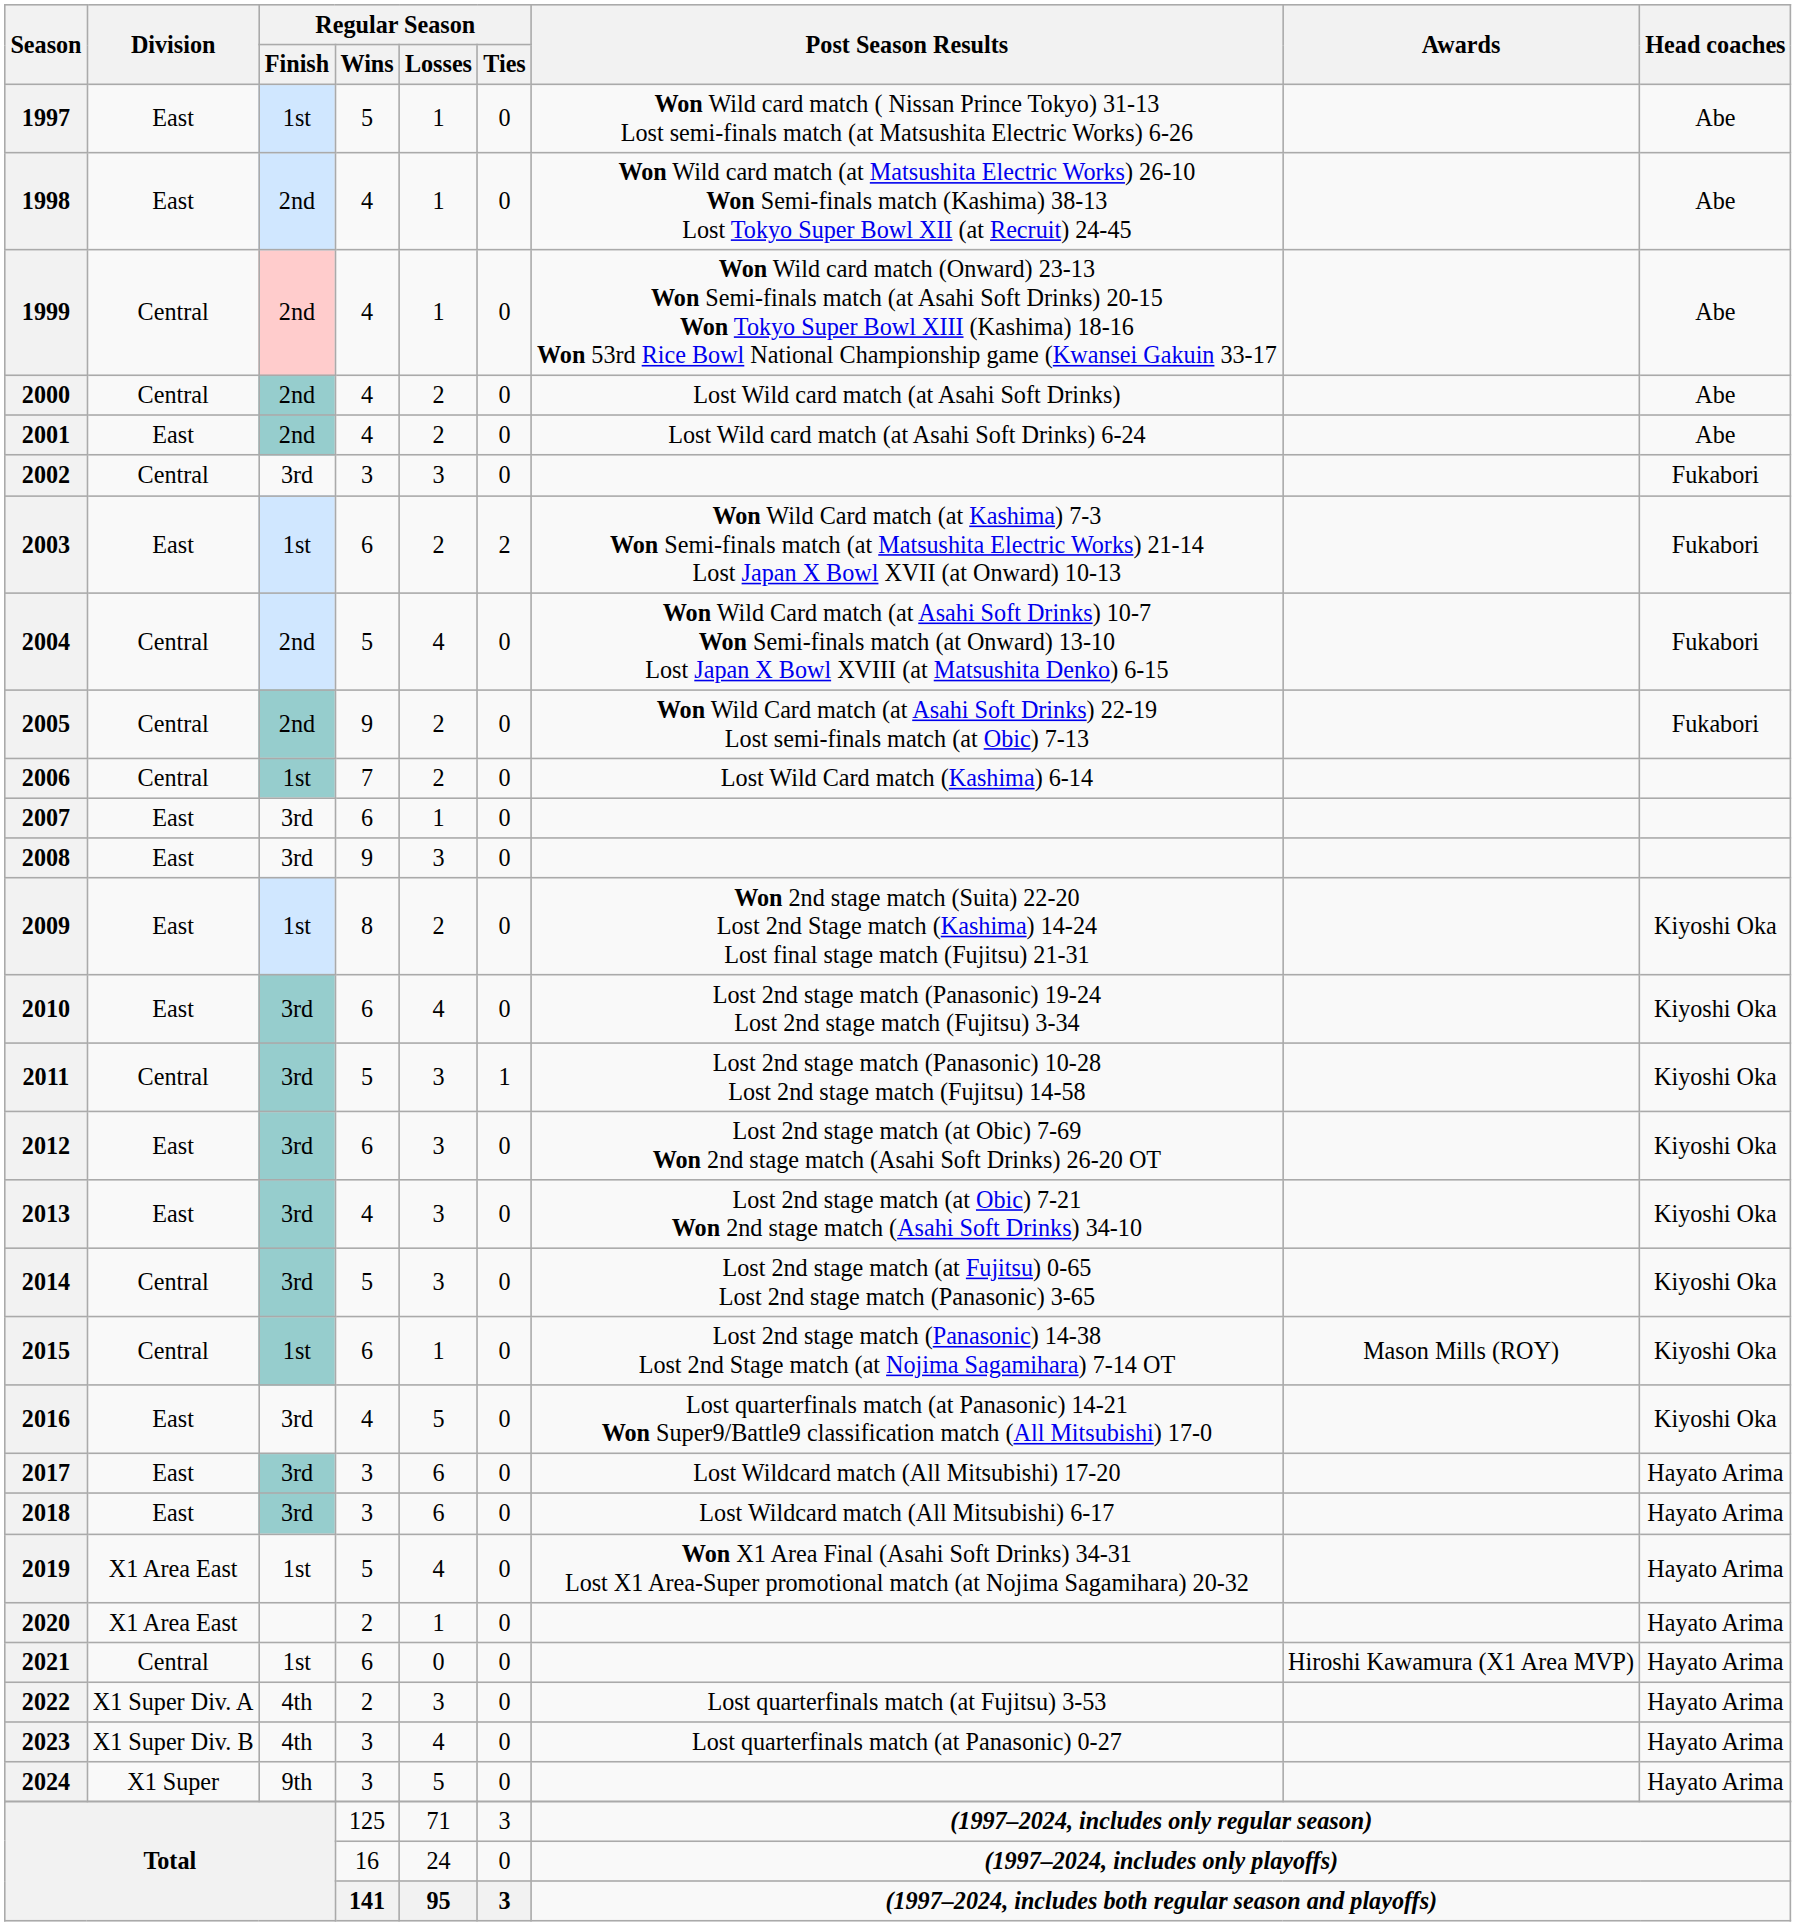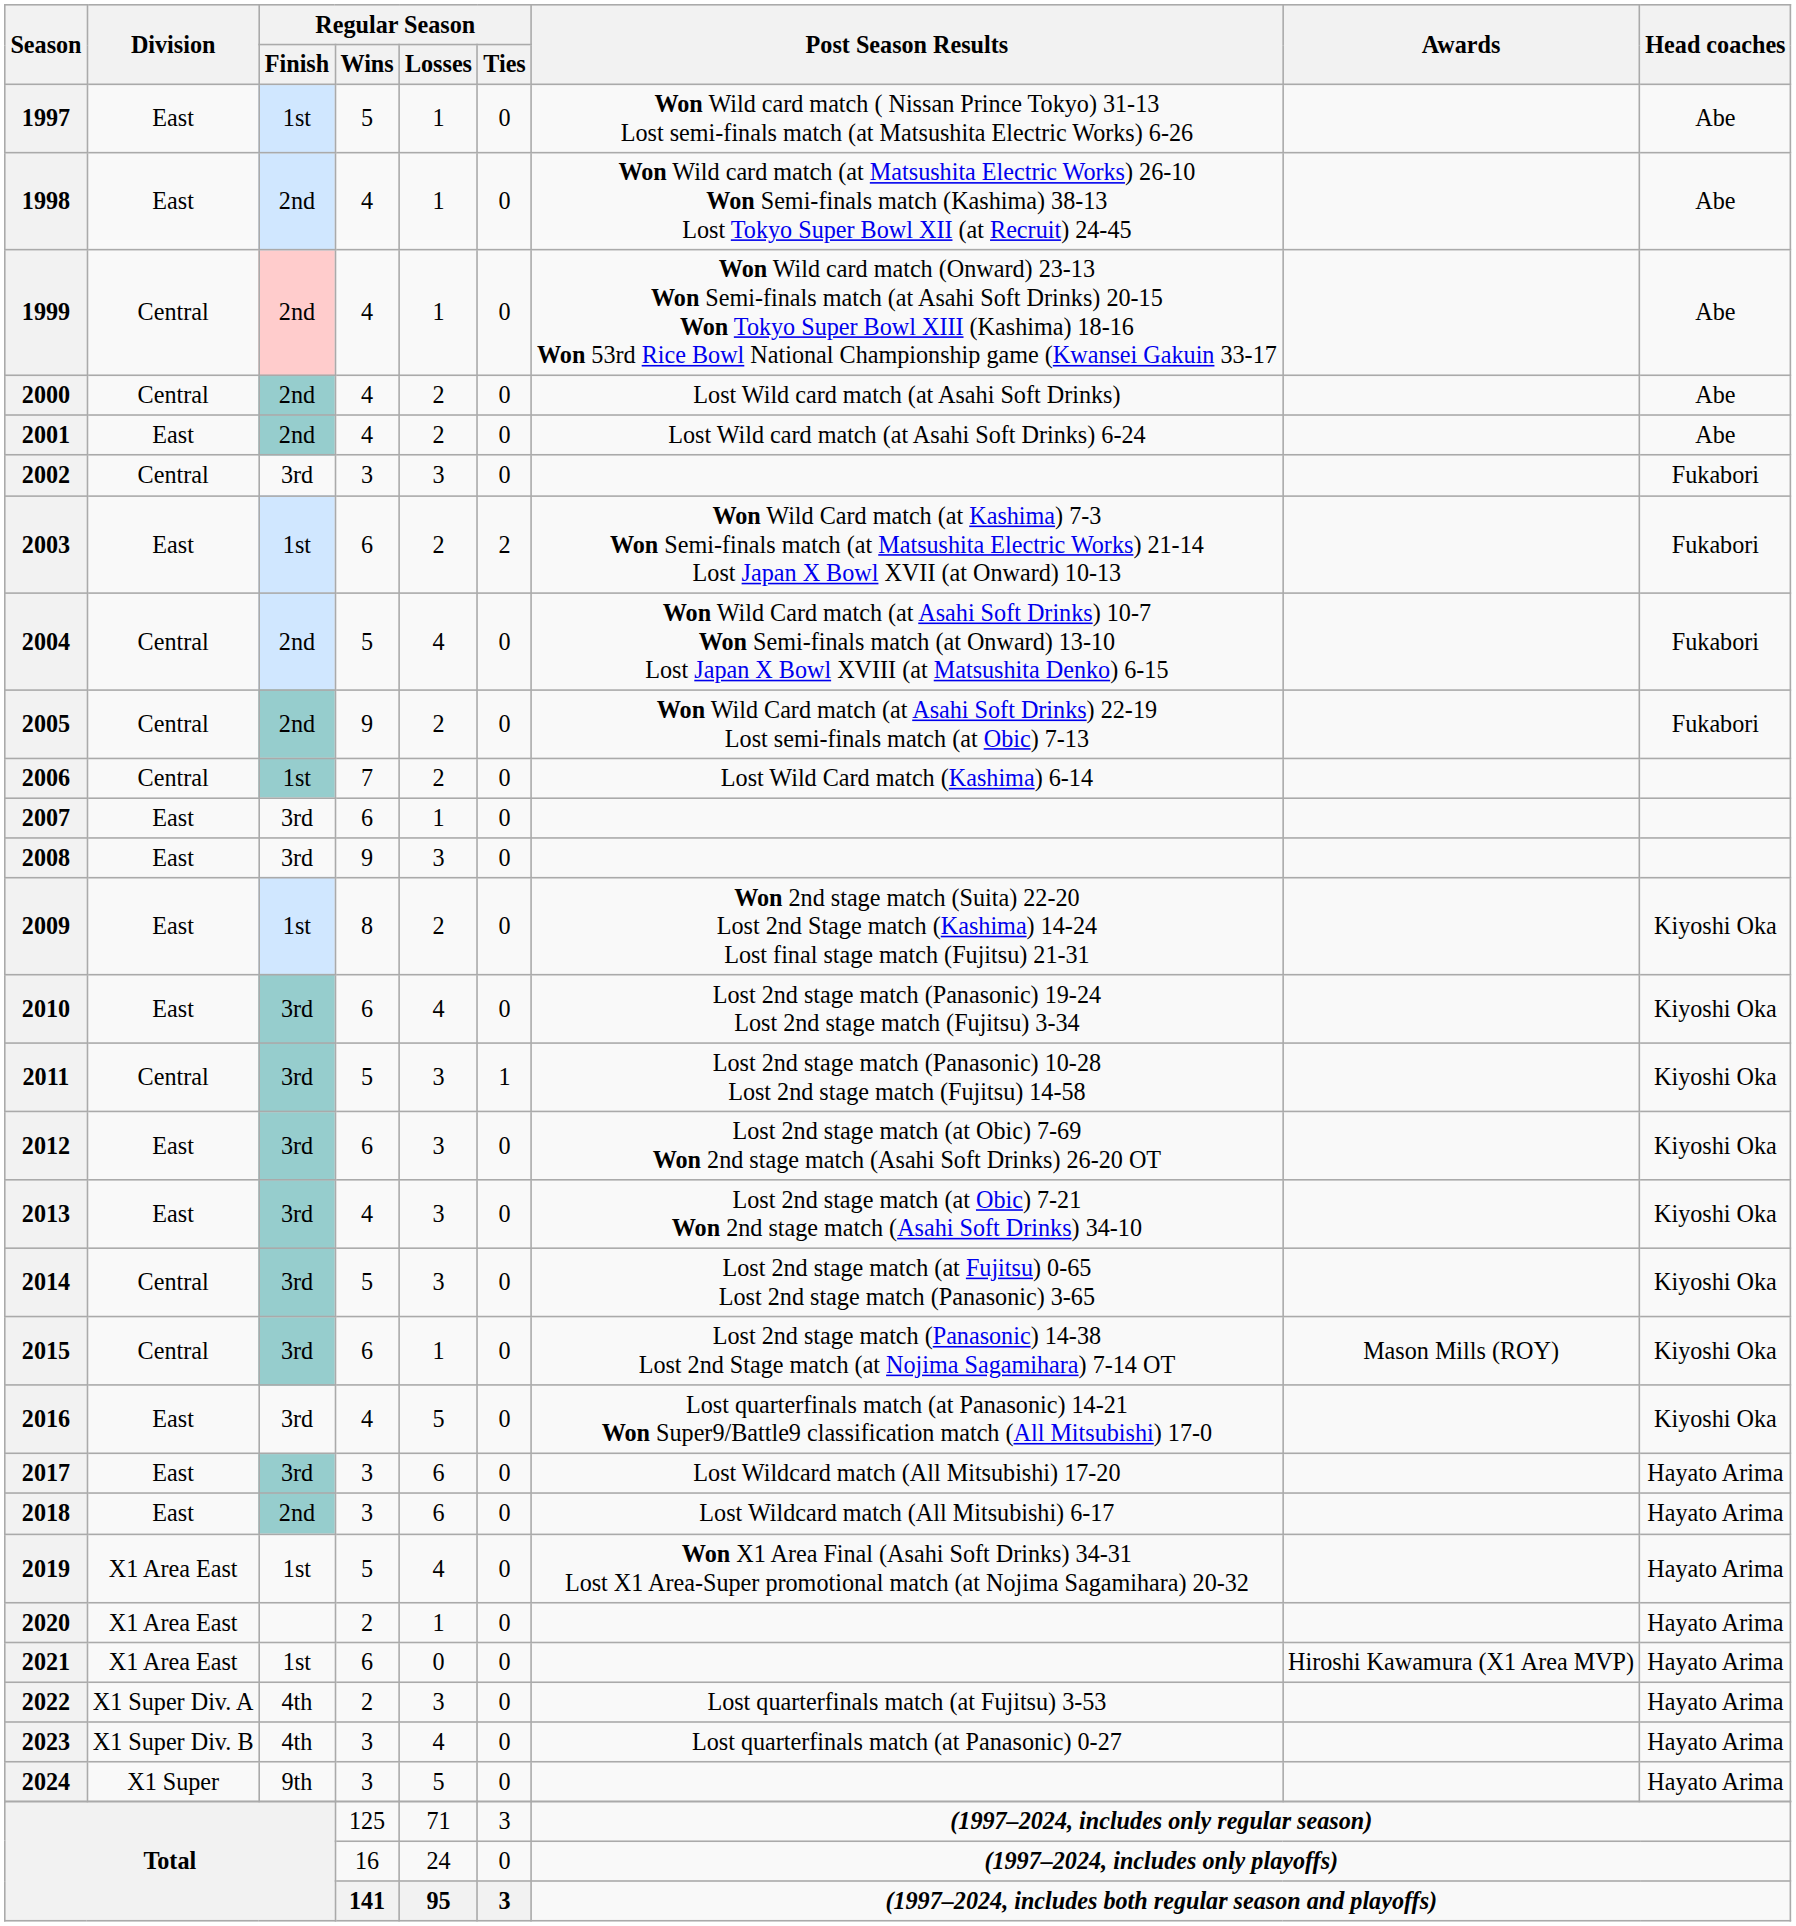 <table class="wikitable" style="text-align:center; font-size:95%">
 <tr>
 <th rowspan="2">Season</th>
 <th rowspan="2">Division</th>
 <th colspan="4">Regular Season</th>
 <th rowspan="2">Post Season Results</th>
 <th rowspan="2">Awards</th>
 <th rowspan="2">Head coaches</th>
 </tr>
 <tr>
 <th>Finish</th>
 <th>Wins</th>
 <th>Losses</th>
 <th>Ties</th>
 </tr>
 <tr>
 <th align="center">1997</th>
 <td align="center">East</td>
 <td align="center" bgcolor="#D0E7FF">1st</td>
 <td align="center">5</td>
 <td align="center">1</td>
 <td align="center">0</td>
 <td><strong>Won</strong> Wild card match ( Nissan Prince Tokyo) 31-13<br>Lost semi-finals match (at Matsushita Electric Works) 6-26</td>
 <td></td>
 <td>Abe</td>
 </tr>
 <tr>
 <th align="center">1998</th>
 <td align="center">East</td>
 <td align="center" bgcolor="#D0E7FF">2nd</td>
 <td align="center">4</td>
 <td align="center">1</td>
 <td align="center">0</td>
 <td><strong>Won</strong> Wild card match (at <a href='#'>Matsushita Electric Works</a>) 26-10<br><strong>Won</strong> Semi-finals match (Kashima) 38-13<br>Lost <a href='#'>Tokyo Super Bowl XII</a> (at <a href='#'>Recruit</a>) 24-45</td>
 <td></td>
 <td>Abe</td>
 </tr>
 <tr>
 <th align="center">1999</th>
 <td align="center">Central</td>
 <td align="center" bgcolor="#FFCCCC">2nd</td>
 <td align="center">4</td>
 <td align="center">1</td>
 <td align="center">0</td>
 <td><strong>Won</strong> Wild card match (Onward) 23-13<br><strong>Won</strong> Semi-finals match (at Asahi Soft Drinks) 20-15<br><strong>Won</strong> <a href='#'>Tokyo Super Bowl XIII</a> (Kashima) 18-16<br><strong>Won</strong> 53rd <a href='#'>Rice Bowl</a> National Championship game (<a href='#'>Kwansei Gakuin</a> 33-17</td>
 <td></td>
 <td>Abe</td>
 </tr>
 <tr>
 <th align="center">2000</th>
 <td align="center">Central</td>
 <td align="center" bgcolor="#96CDCD">2nd</td>
 <td align="center">4</td>
 <td align="center">2</td>
 <td align="center">0</td>
 <td>Lost Wild card match (at Asahi Soft Drinks)</td>
 <td></td>
 <td>Abe</td>
 </tr>
 <tr>
 <th align="center">2001</th>
 <td align="center">East</td>
 <td align="center" bgcolor="#96CDCD">2nd</td>
 <td align="center">4</td>
 <td align="center">2</td>
 <td align="center">0</td>
 <td>Lost Wild card match (at Asahi Soft Drinks) 6-24</td>
 <td></td>
 <td>Abe</td>
 </tr>
 <tr>
 <th align="center">2002</th>
 <td align="center">Central</td>
 <td align="center" bgcolor="">3rd</td>
 <td align="center">3</td>
 <td align="center">3</td>
 <td align="center">0</td>
 <td></td>
 <td></td>
 <td>Fukabori</td>
 </tr>
 <tr>
 <th align="center">2003</th>
 <td align="center">East</td>
 <td align="center" bgcolor="#D0E7FF">1st</td>
 <td align="center">6</td>
 <td align="center">2</td>
 <td align="center">2</td>
 <td><strong>Won</strong> Wild Card match (at <a href='#'>Kashima</a>) 7-3<br><strong>Won</strong> Semi-finals match (at <a href='#'>Matsushita Electric Works</a>) 21-14<br>Lost <a href='#'>Japan X Bowl</a> XVII (at Onward) 10-13</td>
 <td></td>
 <td>Fukabori</td>
 </tr>
 <tr>
 <th align="center">2004</th>
 <td align="center">Central</td>
 <td align="center" bgcolor="#D0E7FF">2nd</td>
 <td align="center">5</td>
 <td align="center">4</td>
 <td align="center">0</td>
 <td><strong>Won</strong> Wild Card match (at <a href='#'>Asahi Soft Drinks</a>) 10-7<br><strong>Won</strong> Semi-finals match (at Onward) 13-10<br>Lost <a href='#'>Japan X Bowl</a> XVIII (at <a href='#'>Matsushita Denko</a>) 6-15</td>
 <td></td>
 <td>Fukabori</td>
 </tr>
 <tr>
 <th align="center">2005</th>
 <td align="center">Central</td>
 <td align="center" bgcolor="#96CDCD">2nd</td>
 <td align="center">9</td>
 <td align="center">2</td>
 <td align="center">0</td>
 <td><strong>Won</strong> Wild Card match (at <a href='#'>Asahi Soft Drinks</a>) 22-19<br>Lost semi-finals match (at <a href='#'>Obic</a>) 7-13</td>
 <td></td>
 <td>Fukabori</td>
 </tr>
 <tr>
 <th align="center">2006</th>
 <td align="center">Central</td>
 <td align="center" bgcolor="#96CDCD">1st</td>
 <td align="center">7</td>
 <td align="center">2</td>
 <td align="center">0</td>
 <td>Lost Wild Card match (<a href='#'>Kashima</a>) 6-14</td>
 <td></td>
 <td></td>
 </tr>
 <tr>
 <th align="center">2007</th>
 <td align="center">East</td>
 <td align="center" bgcolor="">3rd</td>
 <td align="center">6</td>
 <td align="center">1</td>
 <td align="center">0</td>
 <td></td>
 <td></td>
 <td></td>
 </tr>
 <tr>
 <th align="center">2008</th>
 <td align="center">East</td>
 <td align="center" bgcolor="">3rd</td>
 <td align="center">9</td>
 <td align="center">3</td>
 <td align="center">0</td>
 <td></td>
 <td></td>
 <td></td>
 </tr>
 <tr>
 <th align="center">2009</th>
 <td align="center">East</td>
 <td align="center" bgcolor="#D0E7FF">1st</td>
 <td align="center">8</td>
 <td align="center">2</td>
 <td align="center">0</td>
 <td><strong>Won</strong> 2nd stage match (Suita) 22-20<br>Lost 2nd Stage match (<a href='#'>Kashima</a>) 14-24<br>Lost final stage match (Fujitsu) 21-31</td>
 <td></td>
 <td>Kiyoshi Oka</td>
 </tr>
 <tr>
 <th align="center">2010</th>
 <td align="center">East</td>
 <td align="center" bgcolor="#96CDCD">3rd</td>
 <td align="center">6</td>
 <td align="center">4</td>
 <td align="center">0</td>
 <td>Lost 2nd stage match (Panasonic) 19-24<br> Lost 2nd stage match (Fujitsu) 3-34</td>
 <td></td>
 <td>Kiyoshi Oka</td>
 </tr>
 <tr>
 <th align="center">2011</th>
 <td align="center">Central</td>
 <td align="center" bgcolor="#96CDCD">3rd</td>
 <td align="center">5</td>
 <td align="center">3</td>
 <td align="center">1</td>
 <td>Lost 2nd stage match (Panasonic) 10-28<br>Lost 2nd stage match (Fujitsu) 14-58</td>
 <td></td>
 <td>Kiyoshi Oka</td>
 </tr>
 <tr>
 <th align="center">2012</th>
 <td align="center">East</td>
 <td align="center" bgcolor="#96CDCD">3rd</td>
 <td align="center">6</td>
 <td align="center">3</td>
 <td align="center">0</td>
 <td>Lost 2nd stage match (at Obic) 7-69<br><strong>Won</strong> 2nd stage match (Asahi Soft Drinks) 26-20 OT</td>
 <td></td>
 <td>Kiyoshi Oka</td>
 </tr>
 <tr>
 <th align="center">2013</th>
 <td align="center">East</td>
 <td align="center" bgcolor="#96CDCD">3rd</td>
 <td align="center">4</td>
 <td align="center">3</td>
 <td align="center">0</td>
 <td>Lost 2nd stage match (at <a href='#'>Obic</a>) 7-21<br><strong>Won</strong> 2nd stage match (<a href='#'>Asahi Soft Drinks</a>) 34-10</td>
 <td></td>
 <td>Kiyoshi Oka</td>
 </tr>
 <tr>
 <th align="center">2014</th>
 <td align="center">Central</td>
 <td align="center" bgcolor="#96CDCD">3rd</td>
 <td align="center">5</td>
 <td align="center">3</td>
 <td align="center">0</td>
 <td>Lost 2nd stage match (at <a href='#'>Fujitsu</a>) 0-65<br>Lost 2nd stage match (Panasonic) 3-65</td>
 <td></td>
 <td>Kiyoshi Oka</td>
 </tr>
 <tr>
 <th align="center">2015</th>
 <td align="center">Central</td>
-<td align="center" bgcolor="#96CDCD">1st</td>
+<td align="center" bgcolor="#96CDCD">3rd</td>
 <td align="center">6</td>
 <td align="center">1</td>
 <td align="center">0</td>
 <td>Lost 2nd stage match (<a href='#'>Panasonic</a>) 14-38<br>Lost 2nd Stage match (at <a href='#'>Nojima Sagamihara</a>) 7-14 OT</td>
 <td>Mason Mills (ROY)</td>
 <td>Kiyoshi Oka</td>
 </tr>
 <tr>
 <th align="center">2016</th>
 <td align="center">East</td>
 <td align="center" bgcolor="">3rd</td>
 <td align="center">4</td>
 <td align="center">5</td>
 <td align="center">0</td>
 <td>Lost quarterfinals match (at Panasonic) 14-21<br><strong>Won</strong> Super9/Battle9 classification match (<a href='#'>All Mitsubishi</a>) 17-0</td>
 <td></td>
 <td>Kiyoshi Oka</td>
 </tr>
 <tr>
 <th align="center">2017</th>
 <td align="center">East</td>
 <td align="center" bgcolor="#96CDCD">3rd</td>
 <td align="center">3</td>
 <td align="center">6</td>
 <td align="center">0</td>
 <td>Lost Wildcard match (All Mitsubishi) 17-20</td>
 <td></td>
 <td>Hayato Arima</td>
 </tr>
 <tr>
 <th align="center">2018</th>
 <td align="center">East</td>
-<td align="center" bgcolor="#96CDCD">3rd</td>
+<td align="center" bgcolor="#96CDCD">2nd</td>
 <td align="center">3</td>
 <td align="center">6</td>
 <td align="center">0</td>
 <td>Lost Wildcard match (All Mitsubishi) 6-17</td>
 <td></td>
 <td>Hayato Arima</td>
 </tr>
 <tr>
 <th align="center">2019</th>
 <td align="center">X1 Area East</td>
 <td align="center" bgcolor="">1st</td>
 <td align="center">5</td>
 <td align="center">4</td>
 <td align="center">0</td>
 <td><strong>Won</strong> X1 Area Final (Asahi Soft Drinks) 34-31<br>Lost X1 Area-Super promotional match (at Nojima Sagamihara) 20-32</td>
 <td></td>
 <td>Hayato Arima</td>
 </tr>
 <tr>
 <th align="center">2020</th>
 <td align="center">X1 Area East</td>
 <td align="center" bgcolor=""></td>
 <td align="center">2</td>
 <td align="center">1</td>
 <td align="center">0</td>
 <td></td>
 <td></td>
 <td>Hayato Arima</td>
 </tr>
 <tr>
 <th align="center">2021</th>
-<td align="center">Central</td>
+<td align="center">X1 Area East</td>
 <td align="center" bgcolor="">1st</td>
 <td align="center">6</td>
 <td align="center">0</td>
 <td align="center">0</td>
 <td></td>
 <td>Hiroshi Kawamura (X1 Area MVP)</td>
 <td>Hayato Arima</td>
 </tr>
 <tr>
 <th align="center">2022</th>
 <td align="center">X1 Super Div. A</td>
 <td align="center" bgcolor="">4th</td>
 <td align="center">2</td>
 <td align="center">3</td>
 <td align="center">0</td>
 <td>Lost quarterfinals match (at Fujitsu) 3-53</td>
 <td></td>
 <td>Hayato Arima</td>
 </tr>
 <tr>
 <th align="center">2023</th>
 <td align="center">X1 Super Div. B</td>
 <td align="center" bgcolor="">4th</td>
 <td align="center">3</td>
 <td align="center">4</td>
 <td align="center">0</td>
 <td>Lost quarterfinals match (at Panasonic) 0-27</td>
 <td></td>
 <td>Hayato Arima</td>
 </tr>
 <tr>
 <th align="center">2024</th>
 <td align="center">X1 Super</td>
 <td align="center" bgcolor="">9th</td>
 <td align="center">3</td>
 <td align="center">5</td>
 <td align="center">0</td>
 <td></td>
 <td></td>
 <td>Hayato Arima</td>
 </tr>
 <tr>
 </tr>
 <tr>
 <th align="center" rowSpan="3" colSpan="3">Total</th>
 <td align="center">125</td>
 <td align="center">71</td>
 <td align="center">3</td>
 <td colSpan="3"><strong><em>(1997–2024, includes only regular season)</em></strong></td>
 </tr>
 <tr>
 <td align="center">16</td>
 <td align="center">24</td>
 <td align="center">0</td>
 <td colSpan="3"><strong><em>(1997–2024, includes only playoffs)</em></strong></td>
 </tr>
 <tr>
 <th align="center">141</th>
 <th align="center">95</th>
 <th align="center">3</th>
 <td colSpan="3"><strong><em>(1997–2024, includes both regular season and playoffs)</em></strong></td>
 </tr>
 </table>
